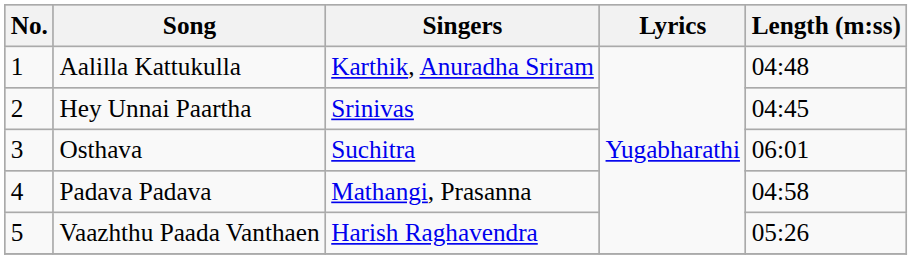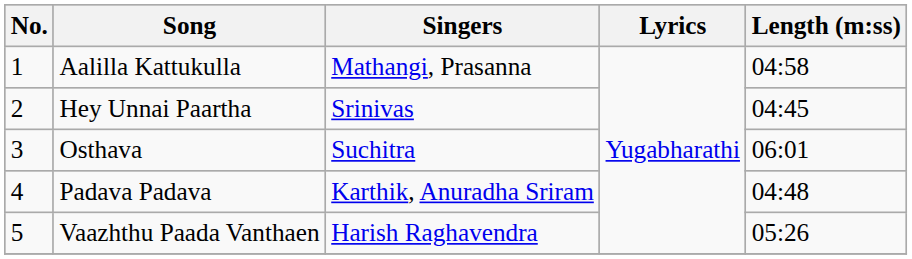 <table class="wikitable" style="font-size: 95%;">
 <tr>
 <th>No.</th>
 <th>Song</th>
 <th>Singers</th>
 <th>Lyrics</th>
 <th>Length (m:ss)</th>
 </tr>
 <tr>
 <td>1</td>
 <td>Aalilla Kattukulla</td>
-<td><a href='#'>Karthik</a>, <a href='#'>Anuradha Sriram</a></td>
+<td><a href='#'>Mathangi</a>, Prasanna</td>
 <td rowspan=5><a href='#'>Yugabharathi</a></td>
-<td>04:48</td>
+<td>04:58</td>
 </tr>
 <tr>
 <td>2</td>
 <td>Hey Unnai Paartha</td>
 <td><a href='#'>Srinivas</a></td>
 <td>04:45</td>
 </tr>
 <tr>
 <td>3</td>
 <td>Osthava</td>
 <td><a href='#'>Suchitra</a></td>
 <td>06:01</td>
 </tr>
 <tr>
 <td>4</td>
 <td>Padava Padava</td>
-<td><a href='#'>Mathangi</a>, Prasanna</td>
-<td>04:58</td>
+<td><a href='#'>Karthik</a>, <a href='#'>Anuradha Sriram</a></td>
+<td>04:48</td>
 </tr>
 <tr>
 <td>5</td>
 <td>Vaazhthu Paada Vanthaen</td>
 <td><a href='#'>Harish Raghavendra</a></td>
 <td>05:26</td>
 </tr>
 <tr>
 </tr>
 </table>
